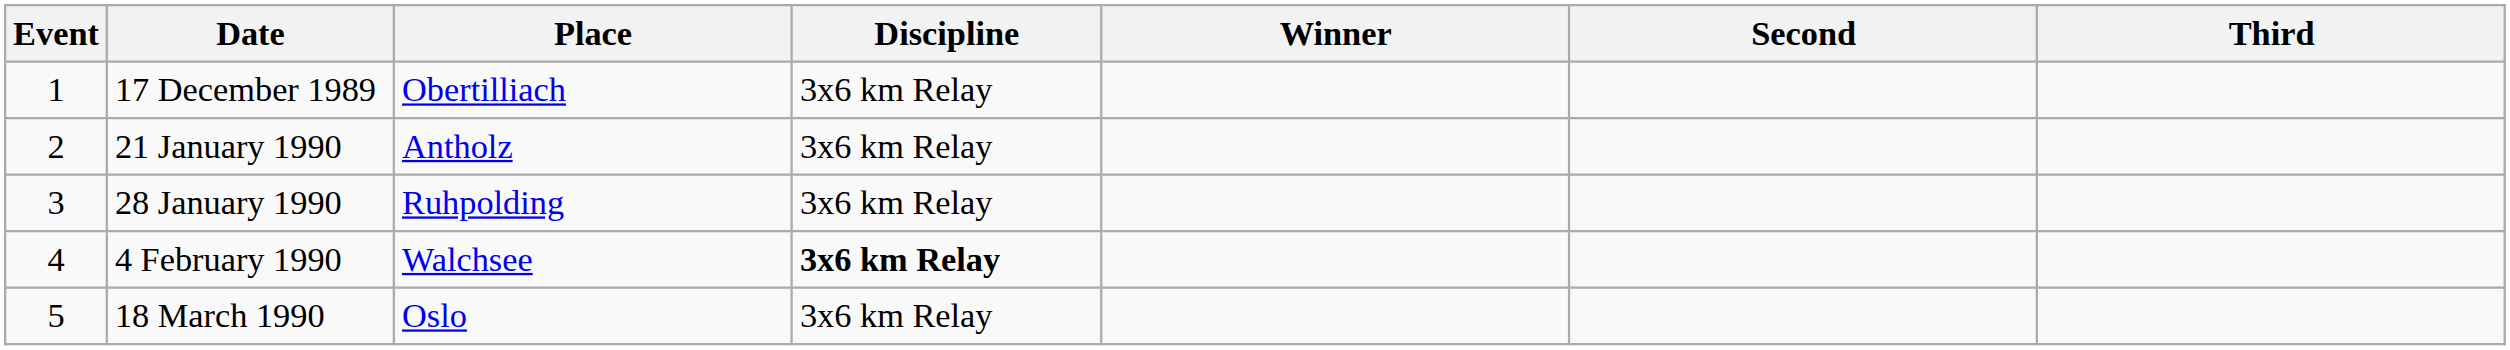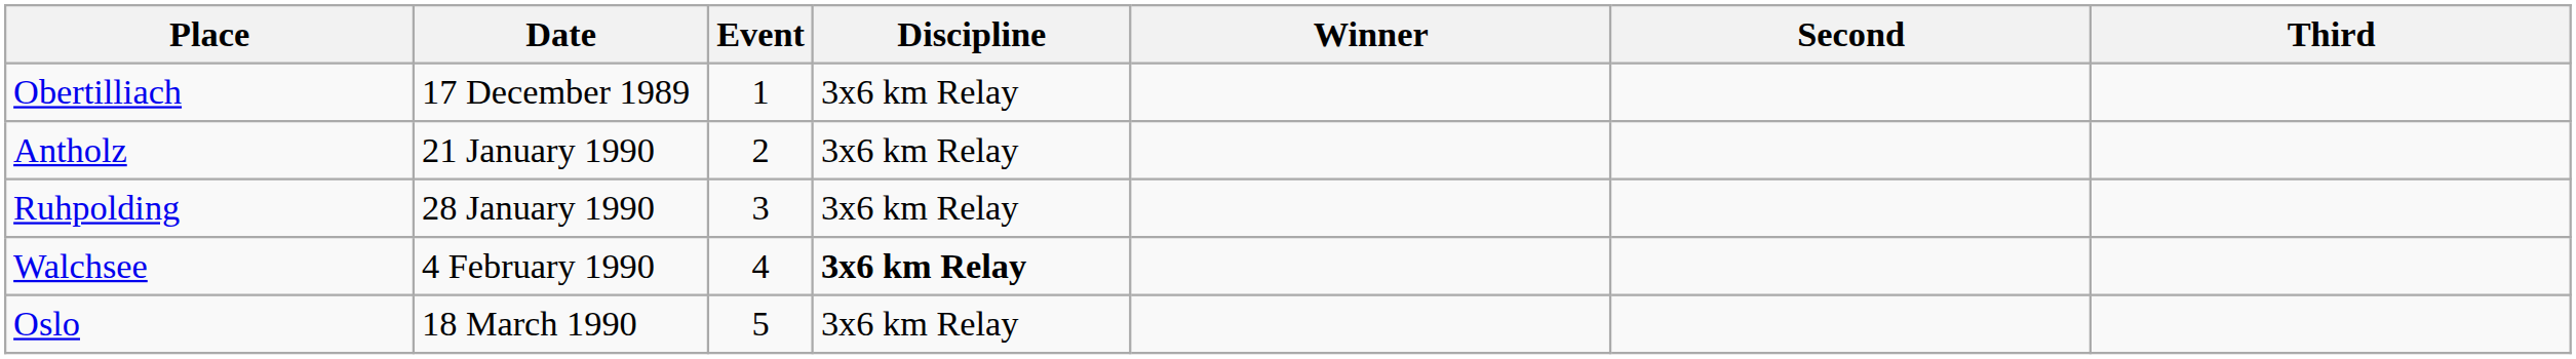 <table class="wikitable" style="font-size:95%;">
 <tr>
+<th width="169">Place</th>
+<th width="120">Date</th>
 <th width="30">Event</th>
-<th width="120">Date</th>
-<th width="169">Place</th>
 <th width="130">Discipline</th>
 <th width="200">Winner</th>
 <th width="200">Second</th>
 <th width="200">Third</th>
 </tr>
 <tr>
+<td> <a href='#'>Obertilliach</a></td>
+<td>17 December 1989</td>
 <td align=center>1</td>
-<td>17 December 1989</td>
-<td> <a href='#'>Obertilliach</a></td>
 <td>3x6 km Relay</td>
 <td></td>
 <td></td>
 <td></td>
 </tr>
 <tr>
+<td> <a href='#'>Antholz</a></td>
+<td>21 January 1990</td>
 <td align=center>2</td>
-<td>21 January 1990</td>
-<td> <a href='#'>Antholz</a></td>
 <td>3x6 km Relay</td>
 <td></td>
 <td></td>
 <td></td>
 </tr>
 <tr>
+<td> <a href='#'>Ruhpolding</a></td>
+<td>28 January 1990</td>
 <td align=center>3</td>
-<td>28 January 1990</td>
-<td> <a href='#'>Ruhpolding</a></td>
 <td>3x6 km Relay</td>
 <td></td>
 <td></td>
 <td></td>
 </tr>
 <tr>
+<td> <a href='#'>Walchsee</a></td>
+<td>4 February 1990</td>
 <td align=center>4</td>
-<td>4 February 1990</td>
-<td> <a href='#'>Walchsee</a></td>
 <td><strong>3x6 km Relay</strong></td>
 <td></td>
 <td></td>
 <td></td>
 </tr>
 <tr>
+<td> <a href='#'>Oslo</a></td>
+<td>18 March 1990</td>
 <td align=center>5</td>
-<td>18 March 1990</td>
-<td> <a href='#'>Oslo</a></td>
 <td>3x6 km Relay</td>
 <td></td>
 <td></td>
 <td></td>
 </tr>
 </table>
